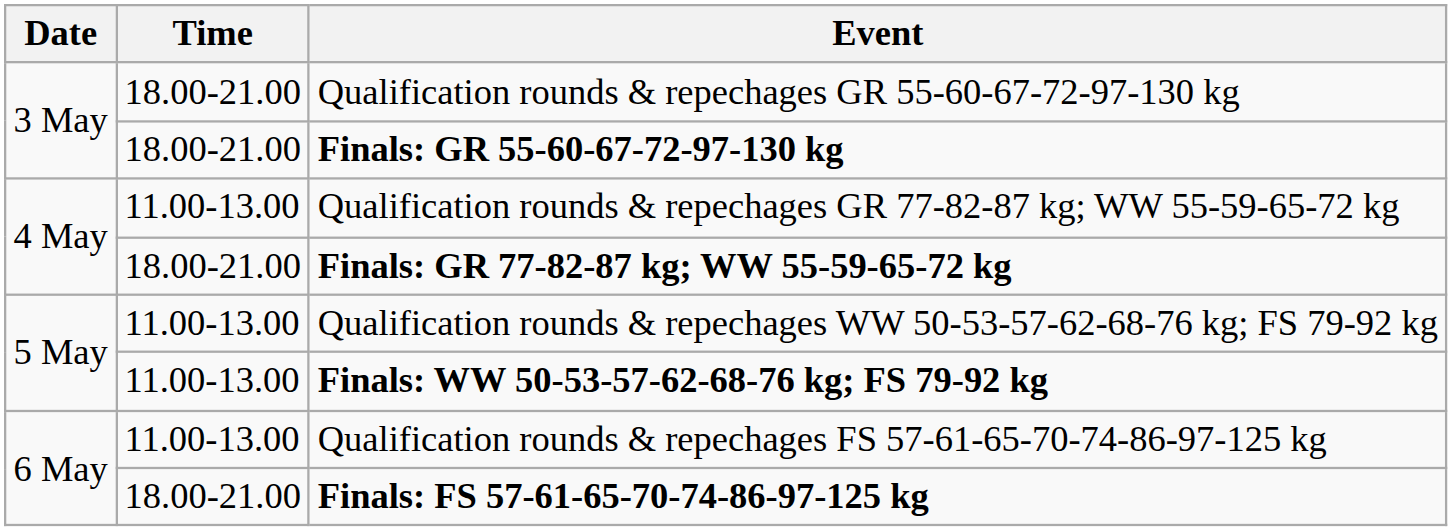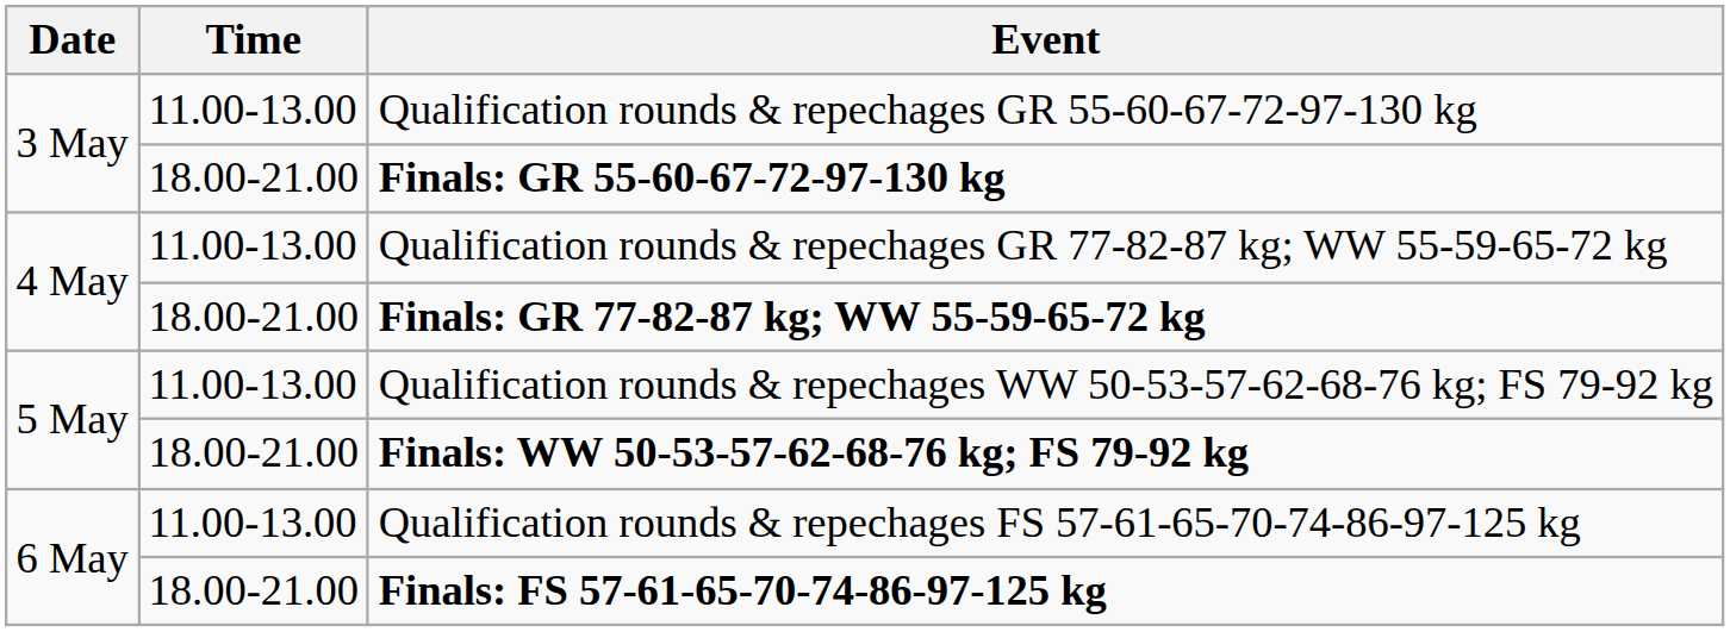 <table class=wikitable>
 <tr>
 <th>Date</th>
 <th>Time</th>
 <th>Event</th>
 </tr>
 <tr>
 <td rowspan="2">3 May</td>
-<td>18.00-21.00</td>
+<td>11.00-13.00</td>
 <td>Qualification rounds & repechages GR 55-60-67-72-97-130 kg</td>
 </tr>
 <tr>
 <td>18.00-21.00</td>
 <td><strong>Finals: GR 55-60-67-72-97-130 kg</strong></td>
 </tr>
 <tr>
 <td rowspan="2">4 May</td>
 <td>11.00-13.00</td>
 <td>Qualification rounds & repechages  GR 77-82-87 kg; WW 55-59-65-72 kg</td>
 </tr>
 <tr>
 <td>18.00-21.00</td>
 <td><strong>Finals: GR 77-82-87 kg; WW 55-59-65-72 kg</strong></td>
 </tr>
 <tr>
 <td rowspan="2">5 May</td>
 <td>11.00-13.00</td>
 <td>Qualification rounds & repechages  WW 50-53-57-62-68-76 kg; FS 79-92 kg</td>
 </tr>
 <tr>
-<td>11.00-13.00</td>
+<td>18.00-21.00</td>
 <td><strong>Finals: WW 50-53-57-62-68-76 kg; FS 79-92 kg</strong></td>
 </tr>
 <tr>
 <td rowspan="2">6 May</td>
 <td>11.00-13.00</td>
 <td>Qualification rounds & repechages FS 57-61-65-70-74-86-97-125 kg</td>
 </tr>
 <tr>
 <td>18.00-21.00</td>
 <td><strong>Finals: FS 57-61-65-70-74-86-97-125 kg</strong></td>
 </tr>
 </table>
